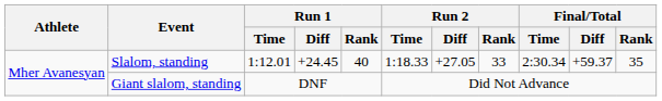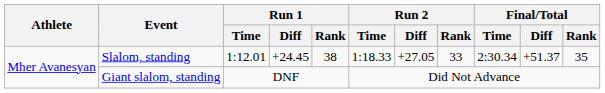 <table class="wikitable" style="font-size:100%">
 <tr>
 <th rowspan="2">Athlete</th>
 <th rowspan="2">Event</th>
 <th colspan="3">Run 1</th>
 <th colspan="3">Run 2</th>
 <th colspan="3">Final/Total</th>
 </tr>
 <tr>
 <th>Time</th>
 <th>Diff</th>
 <th>Rank</th>
 <th>Time</th>
 <th>Diff</th>
 <th>Rank</th>
 <th>Time</th>
 <th>Diff</th>
 <th>Rank</th>
 </tr>
 <tr>
 <td rowspan=2><a href='#'>Mher Avanesyan</a></td>
 <td><a href='#'>Slalom, standing</a></td>
 <td align="center">1:12.01</td>
 <td align="center">+24.45</td>
-<td align="center">40</td>
+<td align="center">38</td>
 <td align="center">1:18.33</td>
 <td align="center">+27.05</td>
 <td align="center">33</td>
 <td align="center">2:30.34</td>
-<td align="center">+59.37</td>
+<td align="center">+51.37</td>
 <td align="center">35</td>
 </tr>
 <tr>
 <td><a href='#'>Giant slalom, standing</a></td>
 <td align="center" colspan=3>DNF</td>
 <td align="center" colspan=6>Did Not Advance</td>
 </tr>
 </table>
